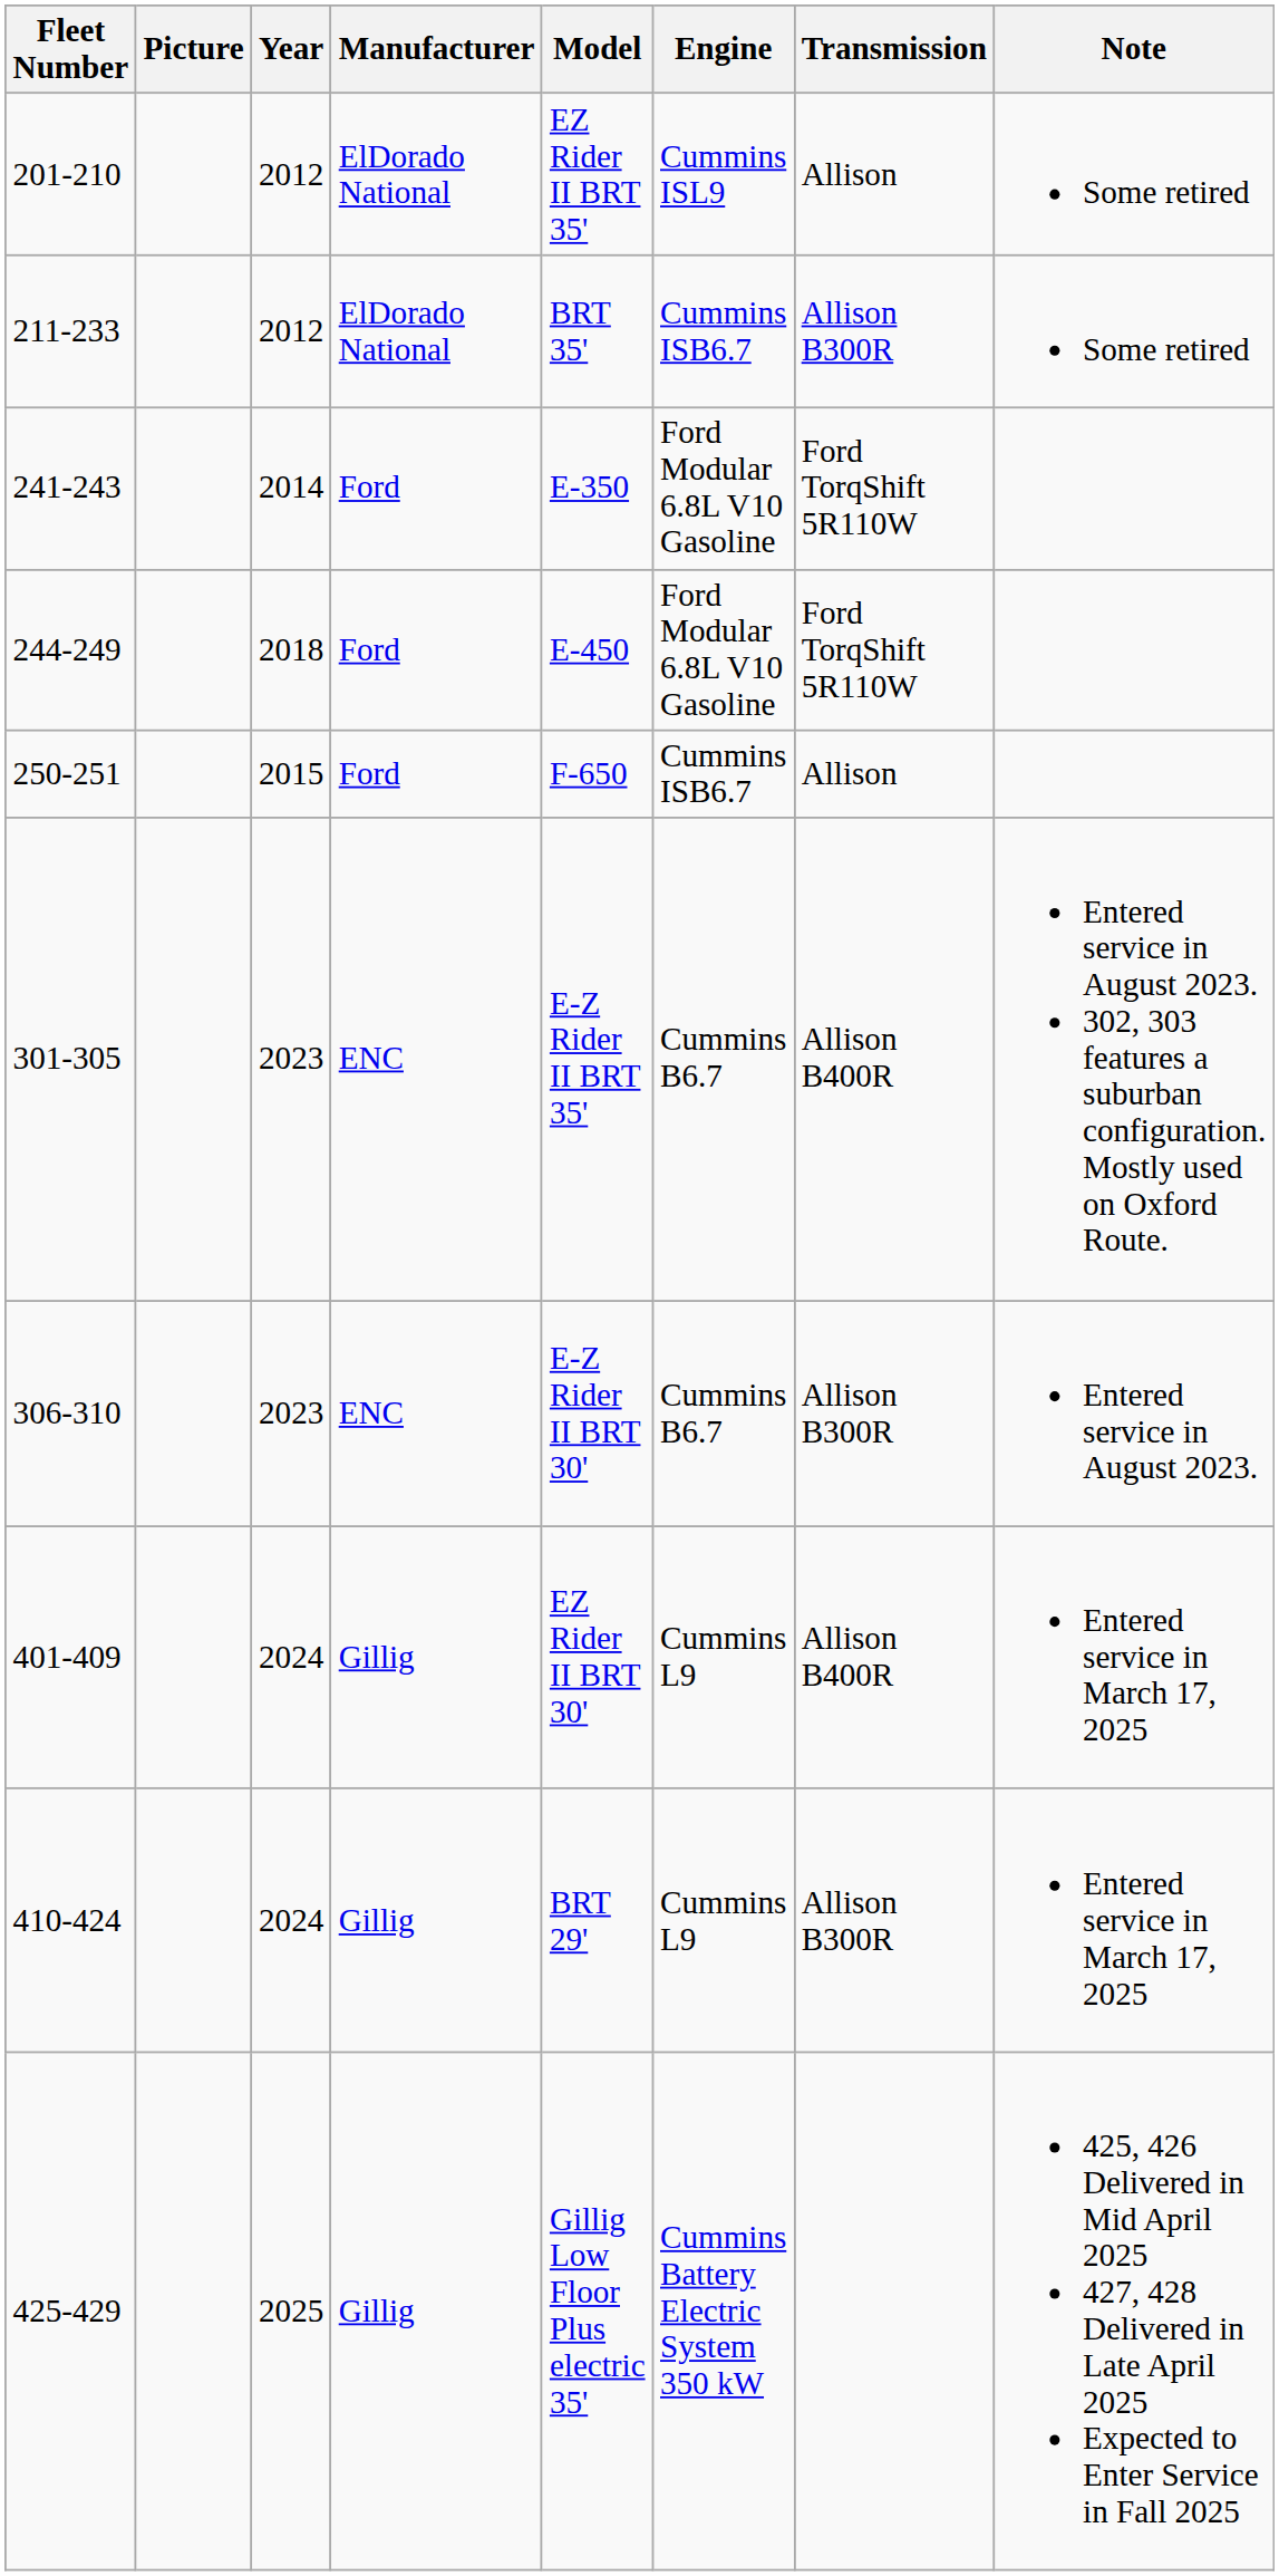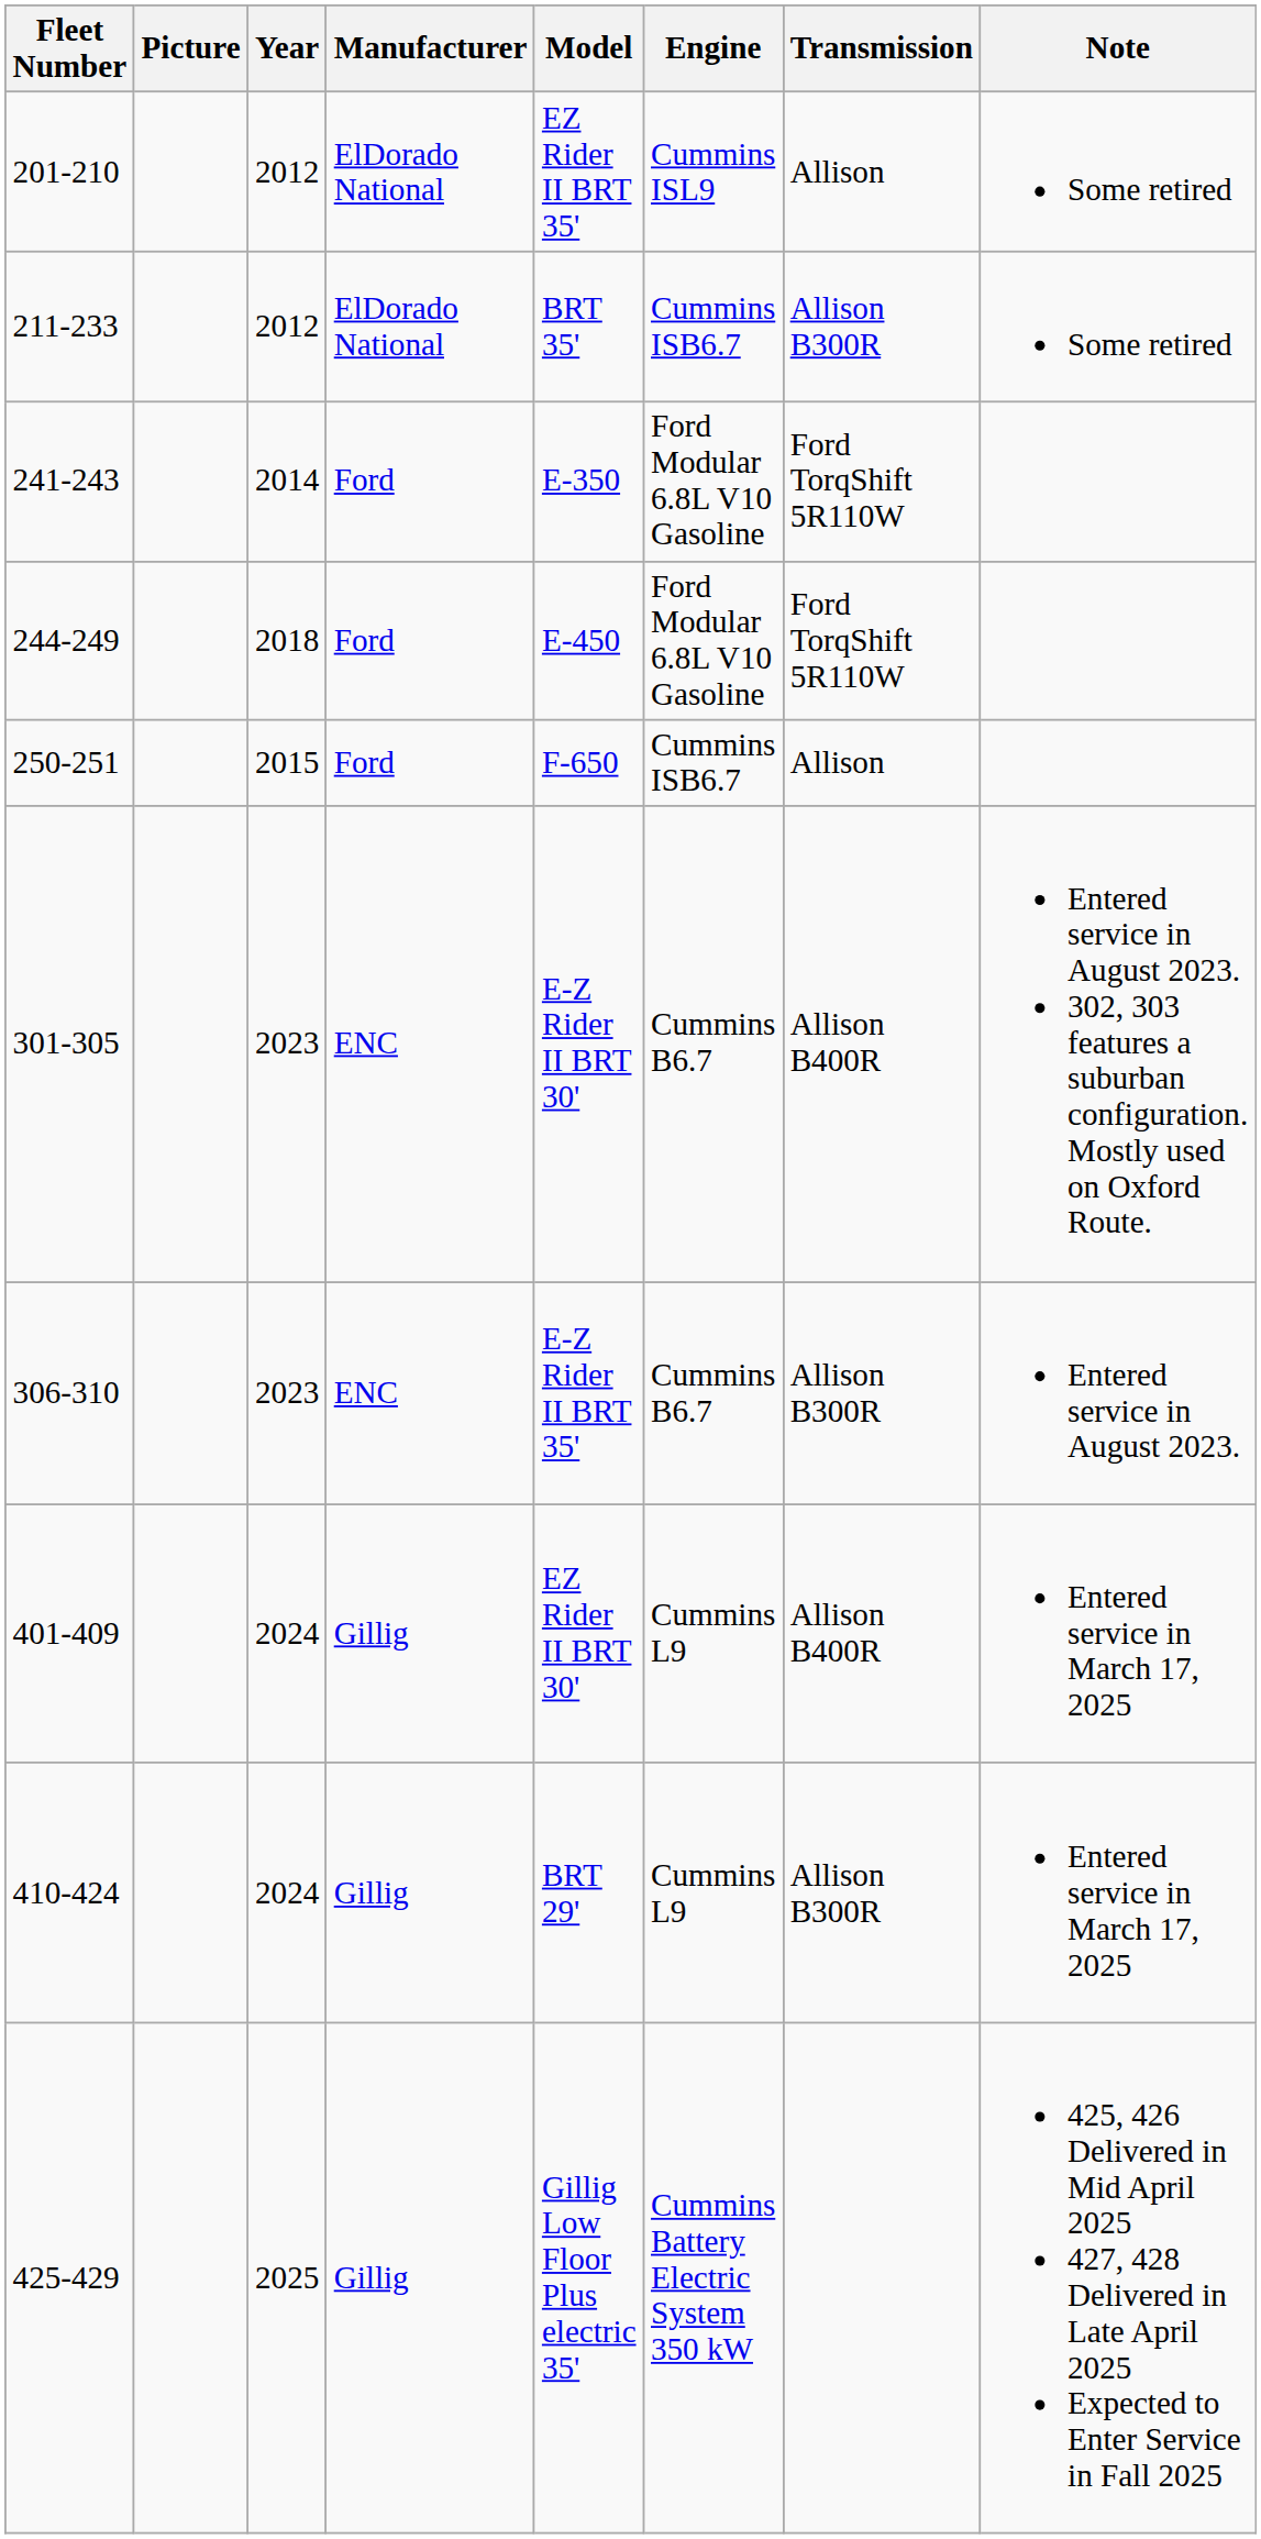 <table class="wikitable">
 <tr>
 <th>Fleet Number</th>
 <th>Picture</th>
 <th>Year</th>
 <th>Manufacturer</th>
 <th>Model</th>
 <th>Engine</th>
 <th>Transmission</th>
 <th>Note</th>
 </tr>
 <tr>
 <td>201-210</td>
 <td></td>
 <td>2012</td>
 <td><a href='#'>ElDorado National</a></td>
 <td><a href='#'>EZ Rider II BRT 35'</a></td>
 <td><a href='#'>Cummins ISL9</a></td>
 <td>Allison</td>
 <td><br><ul><li>Some retired</li></ul></td>
 </tr>
 <tr>
 <td>211-233</td>
 <td></td>
 <td>2012</td>
 <td><a href='#'>ElDorado National</a></td>
 <td><a href='#'>BRT 35'</a></td>
 <td><a href='#'>Cummins ISB6.7</a></td>
 <td><a href='#'>Allison B300R</a></td>
 <td><br><ul><li>Some retired</li></ul></td>
 </tr>
 <tr>
 <td>241-243</td>
 <td></td>
 <td>2014</td>
 <td><a href='#'>Ford</a></td>
 <td><a href='#'>E-350</a></td>
 <td>Ford Modular 6.8L V10 Gasoline</td>
 <td>Ford TorqShift 5R110W</td>
 <td></td>
 </tr>
 <tr>
 <td>244-249</td>
 <td></td>
 <td>2018</td>
 <td><a href='#'>Ford</a></td>
 <td><a href='#'>E-450</a></td>
 <td>Ford Modular 6.8L V10 Gasoline</td>
 <td>Ford TorqShift 5R110W</td>
 <td></td>
 </tr>
 <tr>
 <td>250-251</td>
 <td><br></td>
 <td>2015</td>
 <td><a href='#'>Ford</a></td>
 <td><a href='#'>F-650</a></td>
 <td>Cummins ISB6.7</td>
 <td>Allison</td>
 <td></td>
 </tr>
 <tr>
 <td>301-305</td>
 <td></td>
 <td>2023</td>
 <td><a href='#'>ENC</a></td>
-<td><a href='#'>E-Z Rider II BRT 35'</a></td>
+<td><a href='#'>E-Z Rider II BRT 30'</a></td>
 <td>Cummins B6.7</td>
 <td>Allison B400R</td>
 <td><br><ul><li>Entered service in August 2023.</li><li>302, 303 features a suburban configuration. Mostly used on Oxford Route.</li></ul></td>
 </tr>
 <tr>
 <td>306-310</td>
 <td></td>
 <td>2023</td>
 <td><a href='#'>ENC</a></td>
-<td><a href='#'>E-Z Rider II BRT 30'</a></td>
+<td><a href='#'>E-Z Rider II BRT 35'</a></td>
 <td>Cummins B6.7</td>
 <td>Allison B300R</td>
 <td><br><ul><li>Entered service in August 2023.</li></ul></td>
 </tr>
 <tr>
 <td>401-409</td>
 <td><br></td>
 <td>2024</td>
 <td><a href='#'>Gillig</a></td>
 <td><a href='#'>EZ Rider II BRT 30'</a></td>
 <td>Cummins L9</td>
 <td>Allison B400R</td>
 <td><br><ul><li>Entered service in March 17, 2025</li></ul></td>
 </tr>
 <tr>
 <td>410-424</td>
 <td><br></td>
 <td>2024</td>
 <td><a href='#'>Gillig</a></td>
 <td><a href='#'>BRT 29'</a></td>
 <td>Cummins L9</td>
 <td>Allison B300R</td>
 <td><br><ul><li>Entered service in March 17, 2025</li></ul></td>
 </tr>
 <tr>
 <td>425-429</td>
 <td><br></td>
 <td>2025</td>
 <td><a href='#'>Gillig</a></td>
 <td><a href='#'>Gillig Low Floor Plus electric 35'</a></td>
 <td><a href='#'>Cummins Battery Electric System 350 kW</a></td>
 <td></td>
 <td><br><ul><li>425, 426 Delivered in Mid April 2025</li><li>427, 428 Delivered in Late April 2025</li><li>Expected to Enter Service in Fall 2025</li></ul></td>
 </tr>
 </table>
